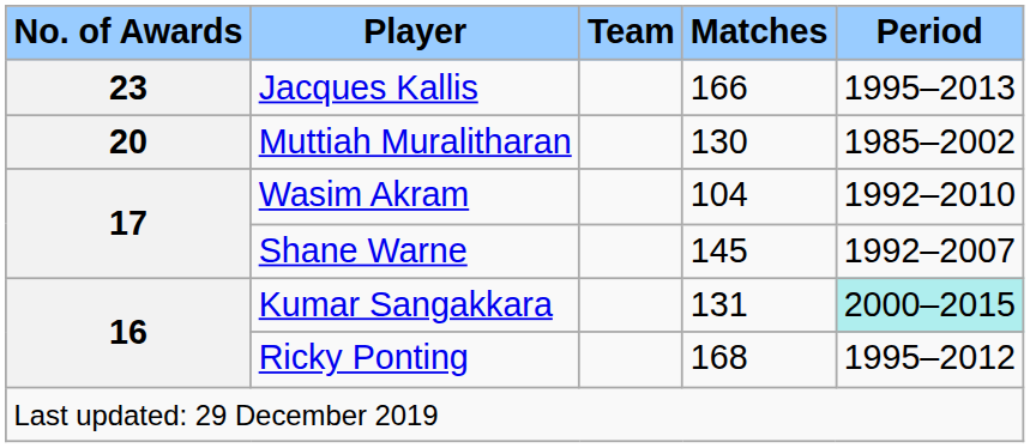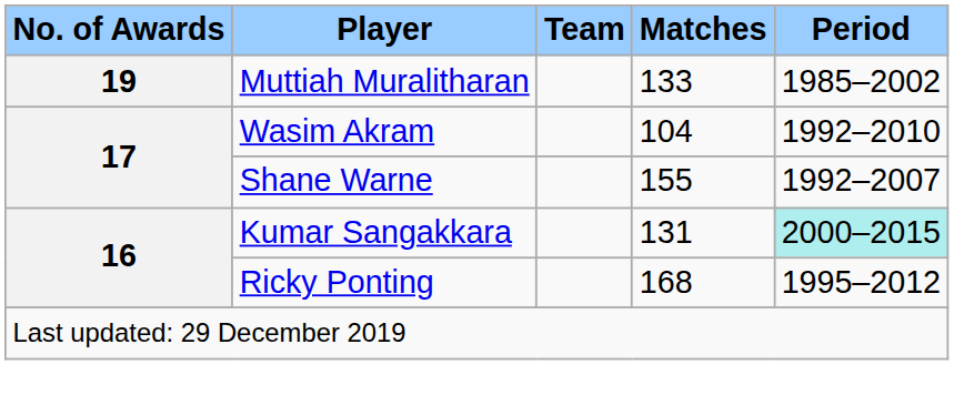 <table class="wikitable plainrowheaders">
 <tr style="background:#9cf;">
 <td style="text-align:center;"><strong>No. of Awards</strong></td>
 <td style="text-align:center;"><strong>Player</strong></td>
 <td style="text-align:center;"><strong>Team</strong></td>
 <td style="text-align:center;"><strong>Matches</strong></td>
 <td style="text-align:center;"><strong>Period</strong></td>
 </tr>
 <tr>
-<th>23</th>
-<td><a href='#'>Jacques Kallis</a></td>
-<td></td>
-<td>166</td>
-<td>1995–2013</td>
-</tr>
-<tr>
-<th>20</th>
+<th>19</th>
 <td><a href='#'>Muttiah Muralitharan</a></td>
 <td></td>
-<td>130</td>
+<td>133</td>
 <td>1985–2002</td>
 </tr>
 <tr>
 <th rowspan=2>17</th>
 <td><a href='#'>Wasim Akram</a></td>
 <td></td>
 <td>104</td>
 <td>1992–2010</td>
 </tr>
 <tr>
 <td><a href='#'>Shane Warne</a></td>
 <td></td>
-<td>145</td>
+<td>155</td>
 <td>1992–2007</td>
 </tr>
 <tr>
 <th rowspan=2>16</th>
 <td><a href='#'>Kumar Sangakkara</a></td>
 <td></td>
 <td>131</td>
 <td style="background: paleturquoise;">2000–2015</td>
 </tr>
 <tr>
 <td><a href='#'>Ricky Ponting</a></td>
 <td></td>
 <td>168</td>
 <td>1995–2012</td>
 </tr>
 <tr>
 <td colspan="5"><small>Last updated: 29 December 2019</small></td>
 </tr>
 </table>
